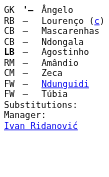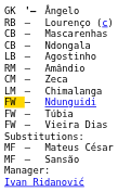 <table style="font-size:90%;" cellspacing="0" cellpadding="0">
 <tr>
 <th width="25"></th>
 <th width="25"></th>
 </tr>
 <tr>
 <td>GK</td>
 <td><strong>'–<em></td>
 <td> Ângelo</td>
 </tr>
 <tr>
 <td>RB</td>
 <td></strong>–<strong></td>
 <td> Lourenço (<a href='#'>c</a>)</td>
 </tr>
 <tr>
 <td>CB</td>
 <td></strong>–<strong></td>
 <td> Mascarenhas</td>
 </tr>
 <tr>
 <td>CB</td>
 <td></strong>–<strong></td>
 <td> Ndongala</td>
 </tr>
 <tr>
-<td><strong>LB</strong></td>
+<td>LB</td>
 <td></strong>–<strong></td>
 <td> Agostinho</td>
 </tr>
 <tr>
 <td>RM</td>
 <td></strong>–<strong></td>
 <td> Amândio</td>
 </tr>
 <tr>
 <td>CM</td>
 <td></strong>–<strong></td>
 <td> </em>Zeca<em></td>
 </tr>
 <tr>
-<td>FW</td>
+<td>LM</td>
+<td></strong>–<strong></td>
+<td> Chimalanga</td>
+<td></td>
+<td></td>
+</tr>
+<tr>
+<td style="background: gold;">FW</td>
 <td></strong>–<strong></td>
 <td> <a href='#'>Ndunguidi</a></td>
 </tr>
 <tr>
 <td>FW</td>
 <td></strong>–<strong></td>
 <td> Túbia</td>
 </tr>
 <tr>
+<td>FW</td>
+<td></strong>–<strong></td>
+<td> Vieira Dias</td>
+<td></td>
+<td></td>
+</tr>
+<tr>
 <td colspan=3></strong>Substitutions:<strong></td>
+</tr>
+<tr>
+<td>MF</td>
+<td></strong>–<strong></td>
+<td> Mateus César</td>
+<td></td>
+<td></td>
+</tr>
+<tr>
+<td>MF</td>
+<td></strong>–<strong></td>
+<td> </em>Sansão<em></td>
+<td></td>
+<td></td>
 </tr>
 <tr>
 <td colspan=3></strong>Manager:<strong></td>
 </tr>
 <tr>
 <td colspan=4> <a href='#'>Ivan Ridanović</a></td>
 </tr>
 </table>
